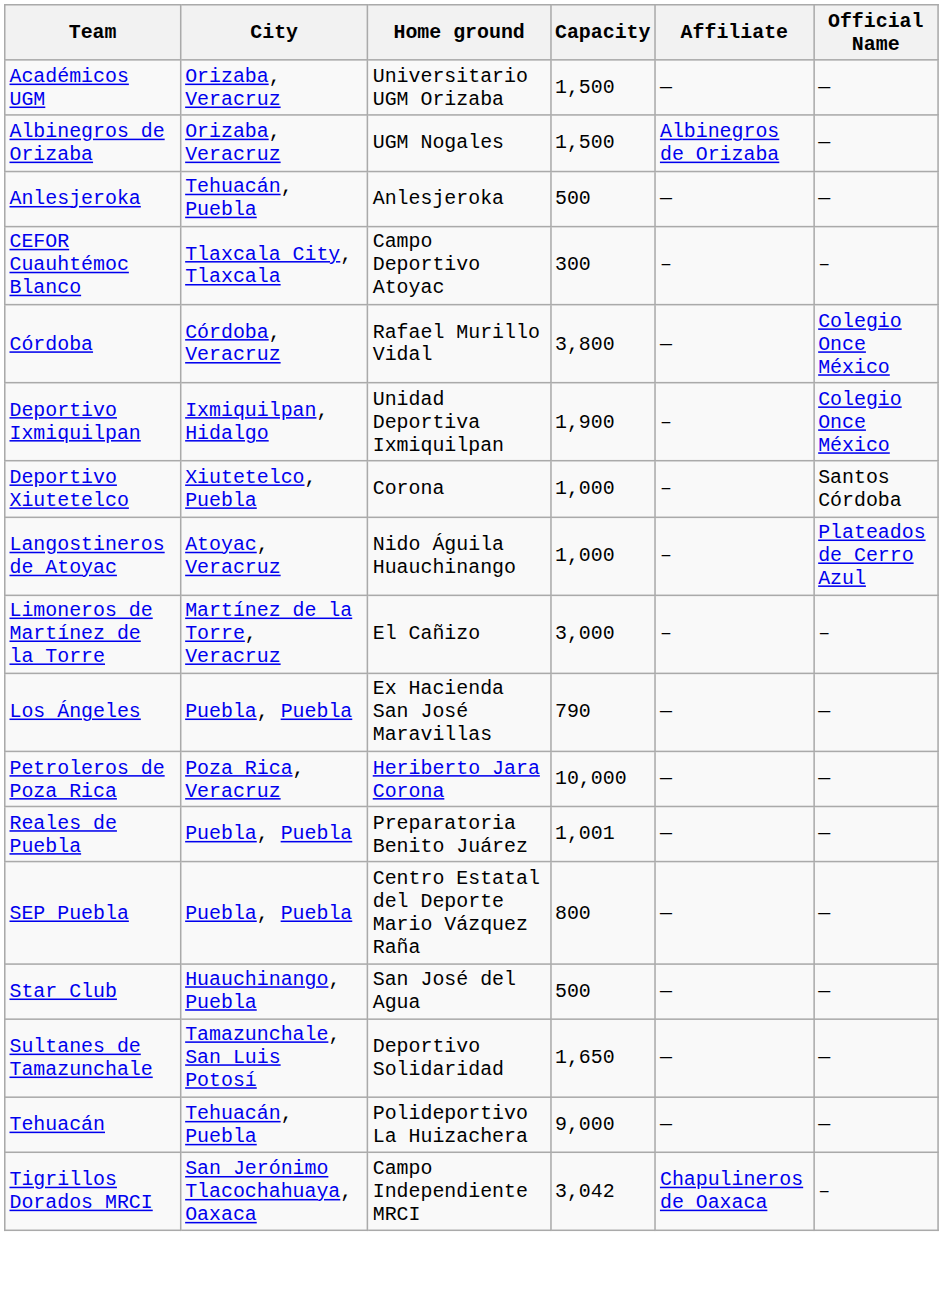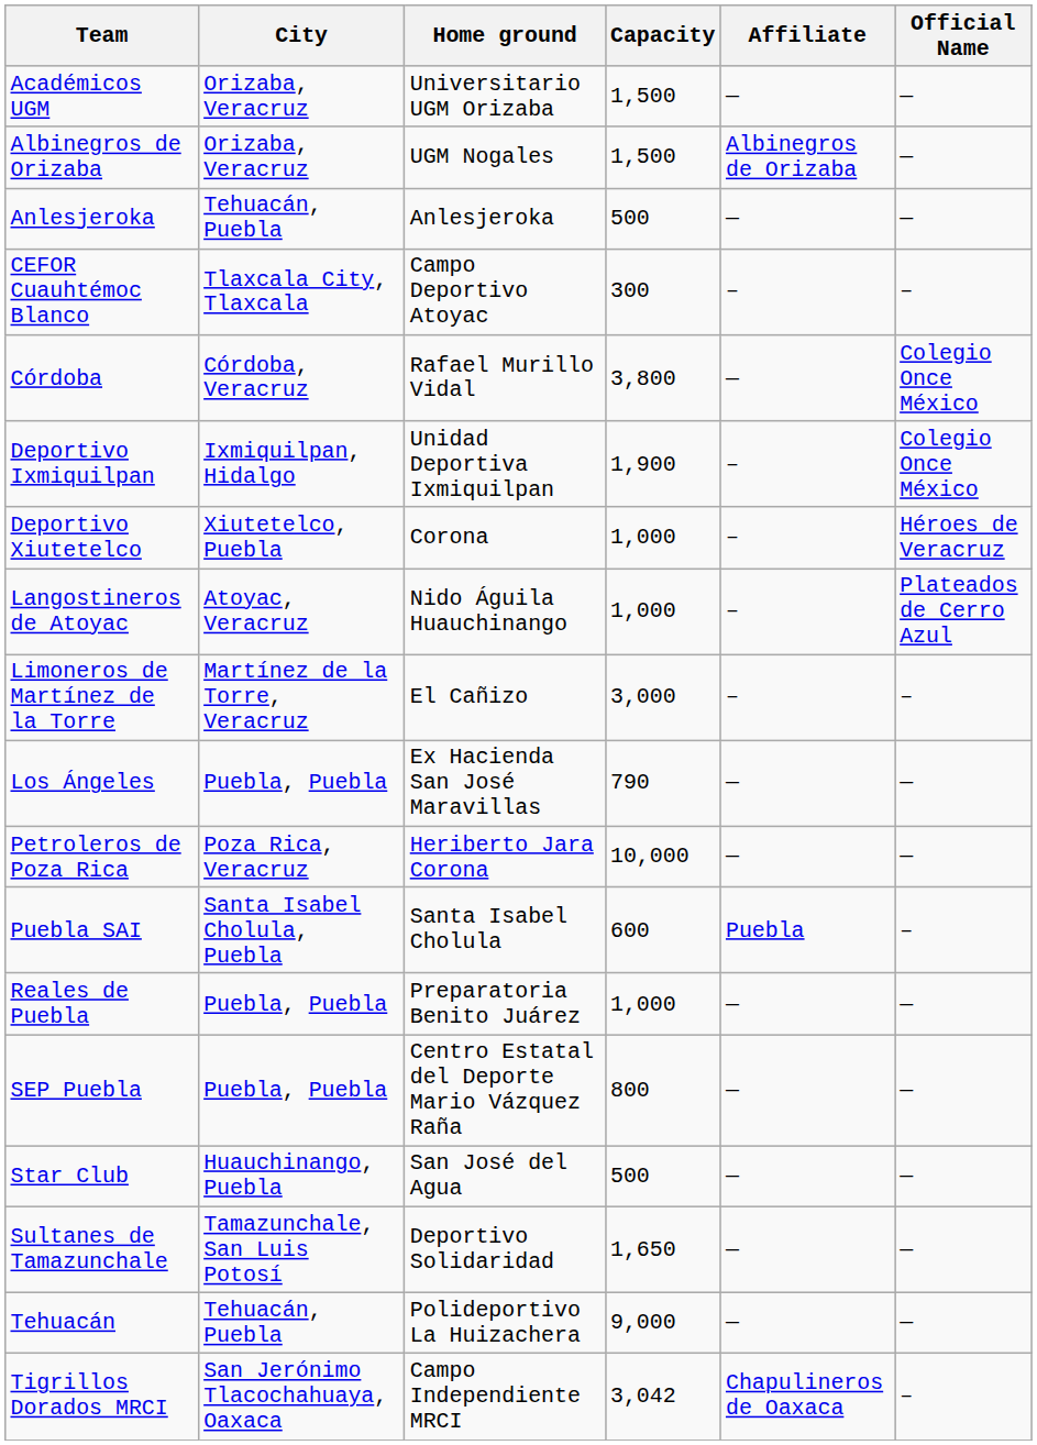 <table class="wikitable sortable">
 <tr>
 <th>Team</th>
 <th>City</th>
 <th>Home ground</th>
 <th>Capacity</th>
 <th>Affiliate</th>
 <th>Official Name</th>
 </tr>
 <tr>
 <td><a href='#'>Académicos UGM</a></td>
 <td><a href='#'>Orizaba</a>, <a href='#'>Veracruz</a></td>
 <td>Universitario UGM Orizaba</td>
 <td>1,500</td>
 <td>—</td>
 <td>—</td>
 </tr>
 <tr>
 <td><a href='#'>Albinegros de Orizaba</a></td>
 <td><a href='#'>Orizaba</a>, <a href='#'>Veracruz</a></td>
 <td>UGM Nogales</td>
 <td>1,500</td>
 <td><a href='#'>Albinegros de Orizaba</a></td>
 <td>—</td>
 </tr>
 <tr>
 <td><a href='#'>Anlesjeroka</a></td>
 <td><a href='#'>Tehuacán</a>, <a href='#'>Puebla</a></td>
 <td>Anlesjeroka</td>
 <td>500</td>
 <td>—</td>
 <td>—</td>
 </tr>
 <tr>
 <td><a href='#'>CEFOR Cuauhtémoc Blanco</a></td>
 <td><a href='#'>Tlaxcala City</a>, <a href='#'>Tlaxcala</a></td>
 <td>Campo Deportivo Atoyac</td>
 <td>300</td>
 <td>–</td>
 <td>–</td>
 </tr>
 <tr>
 <td><a href='#'>Córdoba</a></td>
 <td><a href='#'>Córdoba</a>, <a href='#'>Veracruz</a></td>
 <td>Rafael Murillo Vidal</td>
 <td>3,800</td>
 <td>—</td>
 <td><a href='#'>Colegio Once México</a></td>
 </tr>
 <tr>
 <td><a href='#'>Deportivo Ixmiquilpan</a></td>
 <td><a href='#'>Ixmiquilpan</a>, <a href='#'>Hidalgo</a></td>
 <td>Unidad Deportiva Ixmiquilpan</td>
 <td>1,900</td>
 <td>–</td>
 <td><a href='#'>Colegio Once México</a></td>
 </tr>
 <tr>
 <td><a href='#'>Deportivo Xiutetelco</a></td>
 <td><a href='#'>Xiutetelco</a>, <a href='#'>Puebla</a></td>
 <td>Corona</td>
 <td>1,000</td>
 <td>–</td>
-<td>Santos Córdoba</td>
+<td><a href='#'>Héroes de Veracruz</a></td>
 </tr>
 <tr>
 <td><a href='#'>Langostineros de Atoyac</a></td>
 <td><a href='#'>Atoyac</a>, <a href='#'>Veracruz</a></td>
 <td>Nido Águila Huauchinango</td>
 <td>1,000</td>
 <td>–</td>
 <td><a href='#'>Plateados de Cerro Azul</a></td>
 </tr>
 <tr>
 <td><a href='#'>Limoneros de Martínez de la Torre</a></td>
 <td><a href='#'>Martínez de la Torre</a>, <a href='#'>Veracruz</a></td>
 <td>El Cañizo</td>
 <td>3,000</td>
 <td>–</td>
 <td>–</td>
 </tr>
 <tr>
 <td><a href='#'>Los Ángeles</a></td>
 <td><a href='#'>Puebla</a>, <a href='#'>Puebla</a></td>
 <td>Ex Hacienda San José Maravillas</td>
 <td>790</td>
 <td>—</td>
 <td>—</td>
 </tr>
 <tr>
 <td><a href='#'>Petroleros de Poza Rica</a></td>
 <td><a href='#'>Poza Rica</a>, <a href='#'>Veracruz</a></td>
 <td><a href='#'>Heriberto Jara Corona</a></td>
 <td>10,000</td>
 <td>—</td>
 <td>—</td>
 </tr>
 <tr>
+<td><a href='#'>Puebla SAI</a></td>
+<td><a href='#'>Santa Isabel Cholula</a>, <a href='#'>Puebla</a></td>
+<td>Santa Isabel Cholula</td>
+<td>600</td>
+<td><a href='#'>Puebla</a></td>
+<td>–</td>
+</tr>
+<tr>
 <td><a href='#'>Reales de Puebla</a></td>
 <td><a href='#'>Puebla</a>, <a href='#'>Puebla</a></td>
 <td>Preparatoria Benito Juárez</td>
-<td>1,001</td>
+<td>1,000</td>
 <td>—</td>
 <td>—</td>
 </tr>
 <tr>
 <td><a href='#'>SEP Puebla</a></td>
 <td><a href='#'>Puebla</a>, <a href='#'>Puebla</a></td>
 <td>Centro Estatal del Deporte Mario Vázquez Raña</td>
 <td>800</td>
 <td>—</td>
 <td>—</td>
 </tr>
 <tr>
 <td><a href='#'>Star Club</a></td>
 <td><a href='#'>Huauchinango</a>, <a href='#'>Puebla</a></td>
 <td>San José del Agua</td>
 <td>500</td>
 <td>—</td>
 <td>—</td>
 </tr>
 <tr>
 <td><a href='#'>Sultanes de Tamazunchale</a></td>
 <td><a href='#'>Tamazunchale</a>, <a href='#'>San Luis Potosí</a></td>
 <td>Deportivo Solidaridad</td>
 <td>1,650</td>
 <td>—</td>
 <td>—</td>
 </tr>
 <tr>
 <td><a href='#'>Tehuacán</a></td>
 <td><a href='#'>Tehuacán</a>, <a href='#'>Puebla</a></td>
 <td>Polideportivo La Huizachera</td>
 <td>9,000</td>
 <td>—</td>
 <td>—</td>
 </tr>
 <tr>
 <td><a href='#'>Tigrillos Dorados MRCI</a></td>
 <td><a href='#'>San Jerónimo Tlacochahuaya</a>, <a href='#'>Oaxaca</a></td>
 <td>Campo Independiente MRCI</td>
 <td>3,042</td>
 <td><a href='#'>Chapulineros de Oaxaca</a></td>
 <td>–</td>
 </tr>
 </table>
